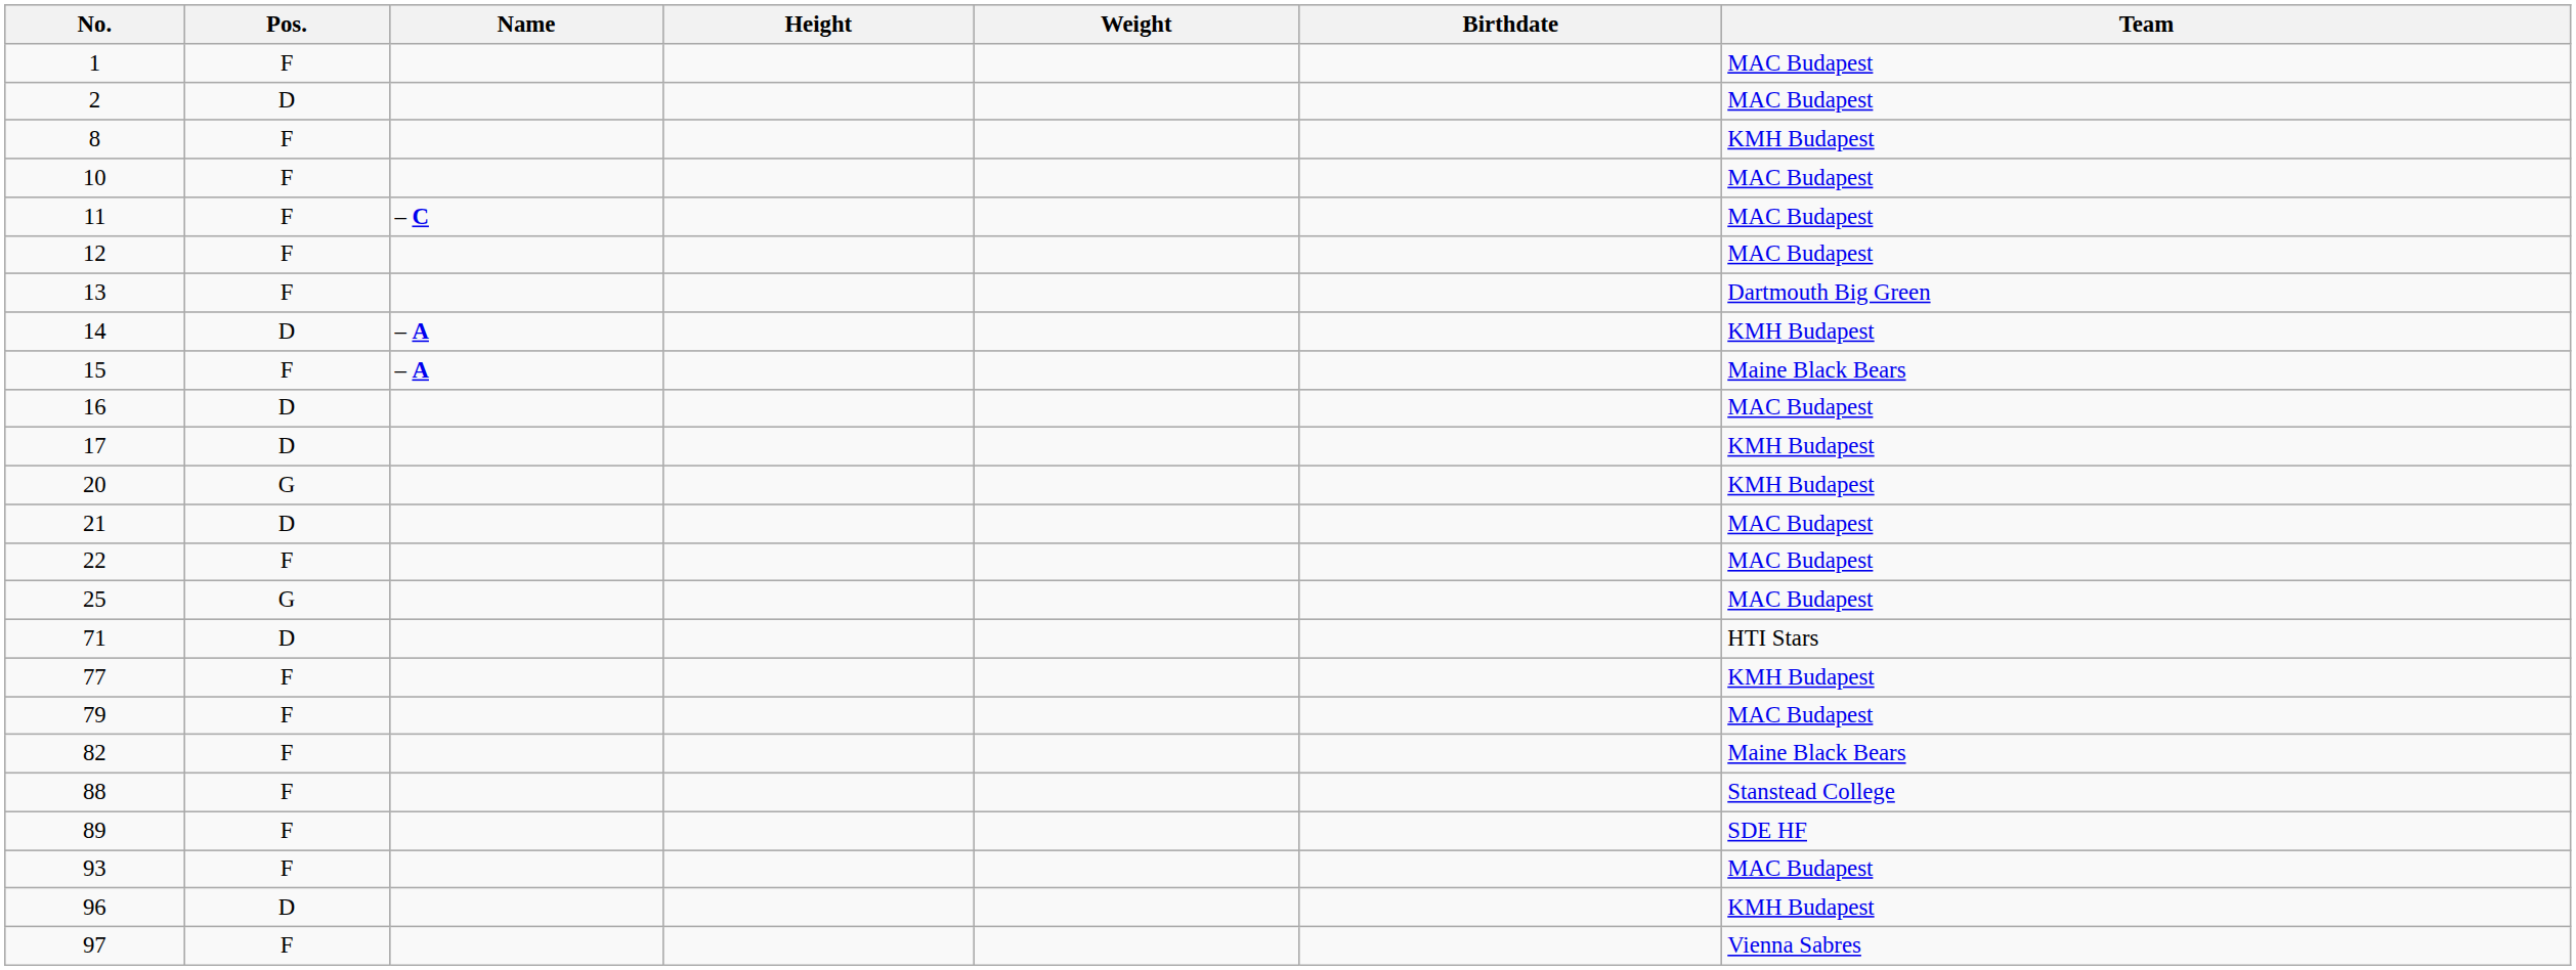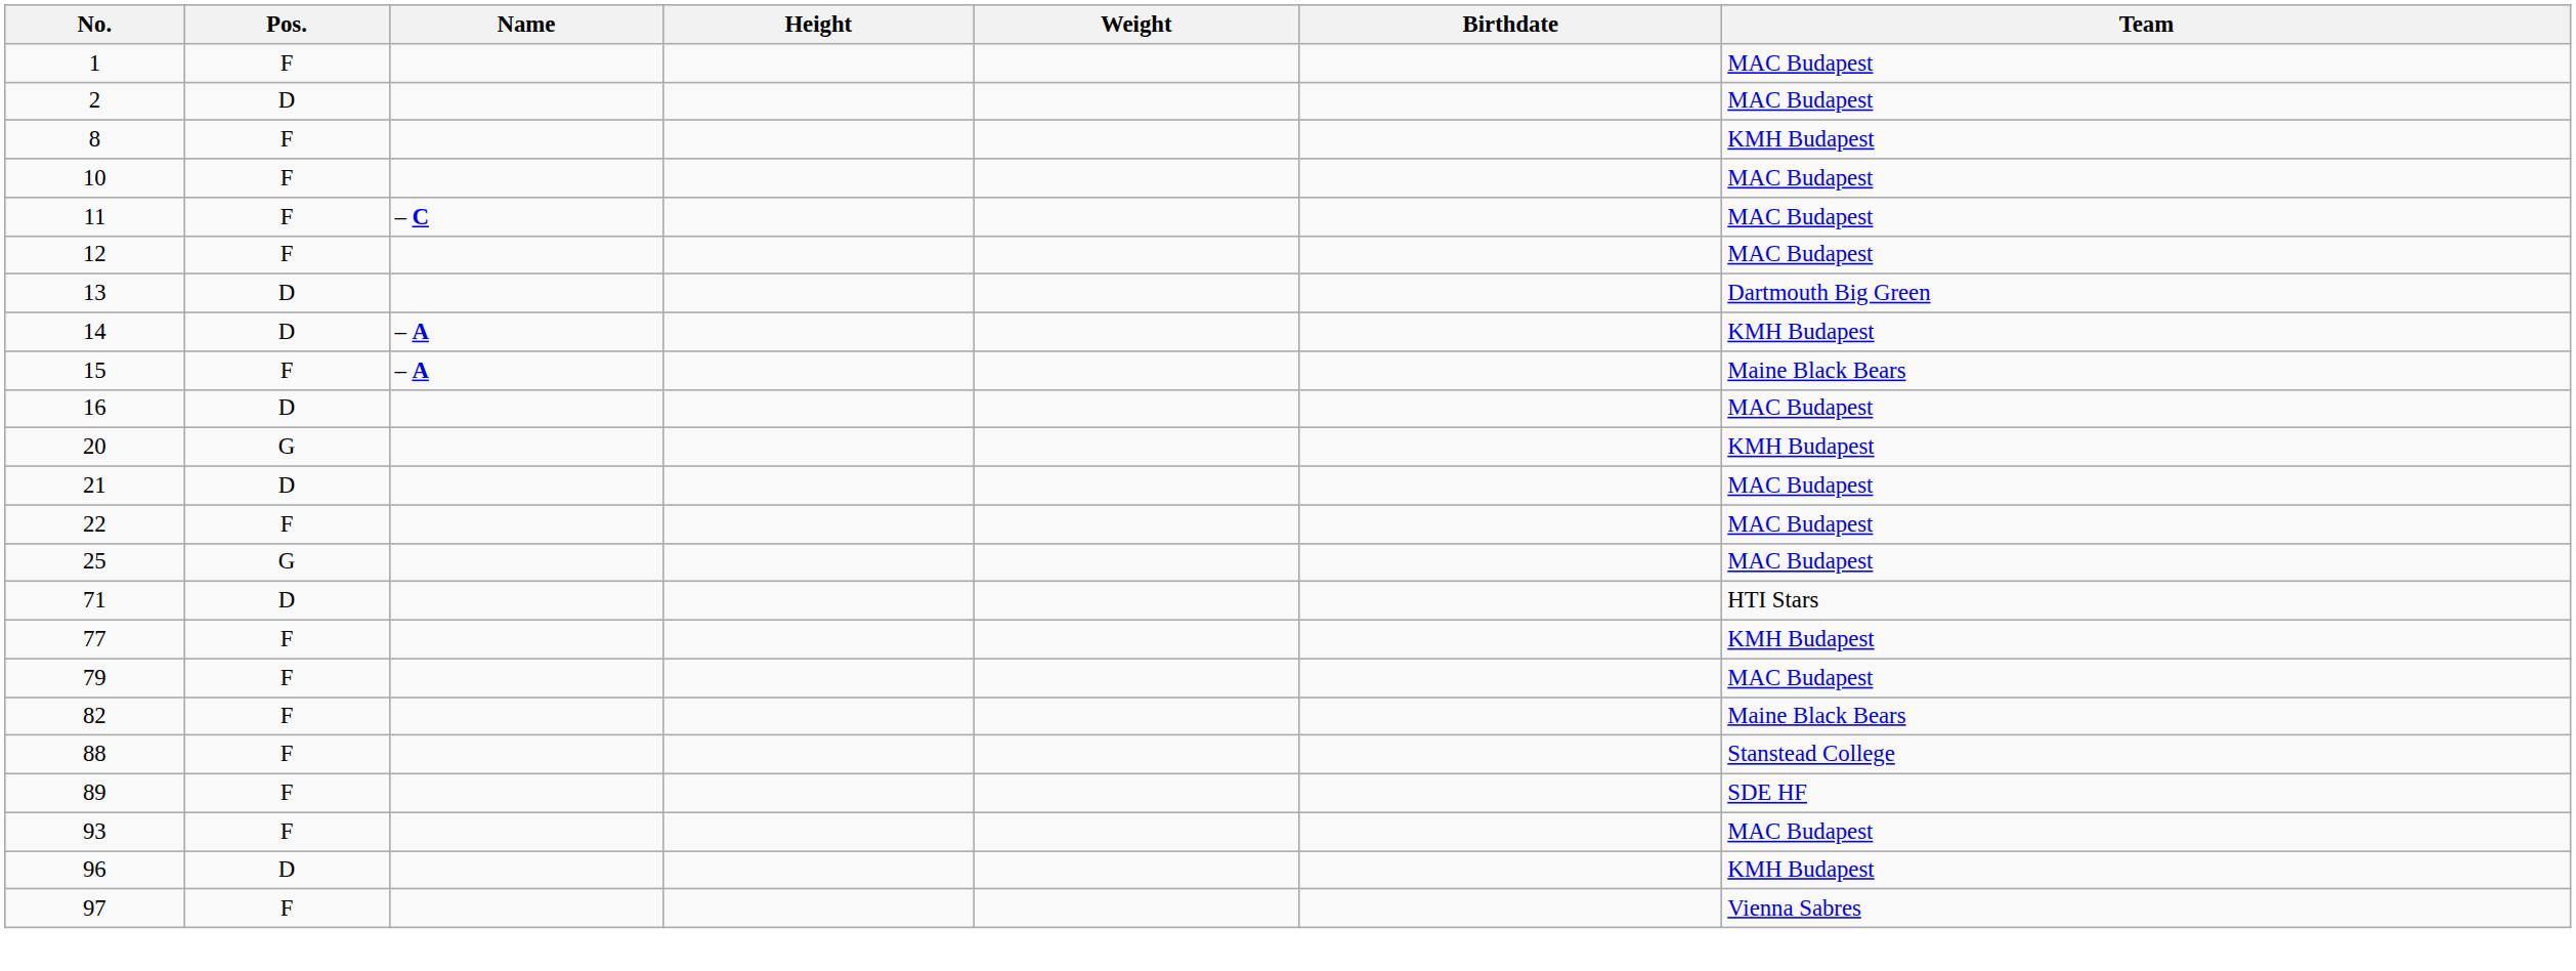 <table class="wikitable sortable" width="80%" style="font-size: 90%; text-align: center;">
 <tr>
 <th>No.</th>
 <th>Pos.</th>
 <th>Name</th>
 <th>Height</th>
 <th>Weight</th>
 <th>Birthdate</th>
 <th>Team</th>
 </tr>
 <tr>
 <td>1</td>
 <td>F</td>
 <td align=left></td>
 <td></td>
 <td></td>
 <td></td>
 <td style="text-align:left;"> <a href='#'>MAC Budapest</a></td>
 </tr>
 <tr>
 <td>2</td>
 <td>D</td>
 <td align=left></td>
 <td></td>
 <td></td>
 <td></td>
 <td style="text-align:left;"> <a href='#'>MAC Budapest</a></td>
 </tr>
 <tr>
 <td>8</td>
 <td>F</td>
 <td align=left></td>
 <td></td>
 <td></td>
 <td></td>
 <td style="text-align:left;"> <a href='#'>KMH Budapest</a></td>
 </tr>
 <tr>
 <td>10</td>
 <td>F</td>
 <td align=left></td>
 <td></td>
 <td></td>
 <td></td>
 <td style="text-align:left;"> <a href='#'>MAC Budapest</a></td>
 </tr>
 <tr>
 <td>11</td>
 <td>F</td>
 <td align=left> – <strong><a href='#'>C</a></strong></td>
 <td></td>
 <td></td>
 <td></td>
 <td style="text-align:left;"> <a href='#'>MAC Budapest</a></td>
 </tr>
 <tr>
 <td>12</td>
 <td>F</td>
 <td align=left></td>
 <td></td>
 <td></td>
 <td></td>
 <td style="text-align:left;"> <a href='#'>MAC Budapest</a></td>
 </tr>
 <tr>
 <td>13</td>
-<td>F</td>
+<td>D</td>
 <td align=left></td>
 <td></td>
 <td></td>
 <td></td>
 <td style="text-align:left;"> <a href='#'>Dartmouth Big Green</a></td>
 </tr>
 <tr>
 <td>14</td>
 <td>D</td>
 <td align=left> – <strong><a href='#'>A</a></strong></td>
 <td></td>
 <td></td>
 <td></td>
 <td style="text-align:left;"> <a href='#'>KMH Budapest</a></td>
 </tr>
 <tr>
 <td>15</td>
 <td>F</td>
 <td align=left> – <strong><a href='#'>A</a></strong></td>
 <td></td>
 <td></td>
 <td></td>
 <td style="text-align:left;"> <a href='#'>Maine Black Bears</a></td>
 </tr>
 <tr>
 <td>16</td>
 <td>D</td>
 <td align=left></td>
 <td></td>
 <td></td>
 <td></td>
 <td style="text-align:left;"> <a href='#'>MAC Budapest</a></td>
-</tr>
-<tr>
-<td>17</td>
-<td>D</td>
-<td align=left></td>
-<td></td>
-<td></td>
-<td></td>
-<td style="text-align:left;"> <a href='#'>KMH Budapest</a></td>
 </tr>
 <tr>
 <td>20</td>
 <td>G</td>
 <td align=left></td>
 <td></td>
 <td></td>
 <td></td>
 <td style="text-align:left;"> <a href='#'>KMH Budapest</a></td>
 </tr>
 <tr>
 <td>21</td>
 <td>D</td>
 <td align=left></td>
 <td></td>
 <td></td>
 <td></td>
 <td style="text-align:left;"> <a href='#'>MAC Budapest</a></td>
 </tr>
 <tr>
 <td>22</td>
 <td>F</td>
 <td align=left></td>
 <td></td>
 <td></td>
 <td></td>
 <td style="text-align:left;"> <a href='#'>MAC Budapest</a></td>
 </tr>
 <tr>
 <td>25</td>
 <td>G</td>
 <td align=left></td>
 <td></td>
 <td></td>
 <td></td>
 <td style="text-align:left;"> <a href='#'>MAC Budapest</a></td>
 </tr>
 <tr>
 <td>71</td>
 <td>D</td>
 <td align=left></td>
 <td></td>
 <td></td>
 <td></td>
 <td style="text-align:left;"> HTI Stars</td>
 </tr>
 <tr>
 <td>77</td>
 <td>F</td>
 <td align=left></td>
 <td></td>
 <td></td>
 <td></td>
 <td style="text-align:left;"> <a href='#'>KMH Budapest</a></td>
 </tr>
 <tr>
 <td>79</td>
 <td>F</td>
 <td align=left></td>
 <td></td>
 <td></td>
 <td></td>
 <td style="text-align:left;"> <a href='#'>MAC Budapest</a></td>
 </tr>
 <tr>
 <td>82</td>
 <td>F</td>
 <td align=left></td>
 <td></td>
 <td></td>
 <td></td>
 <td style="text-align:left;"> <a href='#'>Maine Black Bears</a></td>
 </tr>
 <tr>
 <td>88</td>
 <td>F</td>
 <td align=left></td>
 <td></td>
 <td></td>
 <td></td>
 <td style="text-align:left;"> <a href='#'>Stanstead College</a></td>
 </tr>
 <tr>
 <td>89</td>
 <td>F</td>
 <td align=left></td>
 <td></td>
 <td></td>
 <td></td>
 <td style="text-align:left;"> <a href='#'>SDE HF</a></td>
 </tr>
 <tr>
 <td>93</td>
 <td>F</td>
 <td align=left></td>
 <td></td>
 <td></td>
 <td></td>
 <td style="text-align:left;"> <a href='#'>MAC Budapest</a></td>
 </tr>
 <tr>
 <td>96</td>
 <td>D</td>
 <td align=left></td>
 <td></td>
 <td></td>
 <td></td>
 <td style="text-align:left;"> <a href='#'>KMH Budapest</a></td>
 </tr>
 <tr>
 <td>97</td>
 <td>F</td>
 <td align=left></td>
 <td></td>
 <td></td>
 <td></td>
 <td style="text-align:left;"> <a href='#'>Vienna Sabres</a></td>
 </tr>
 </table>
